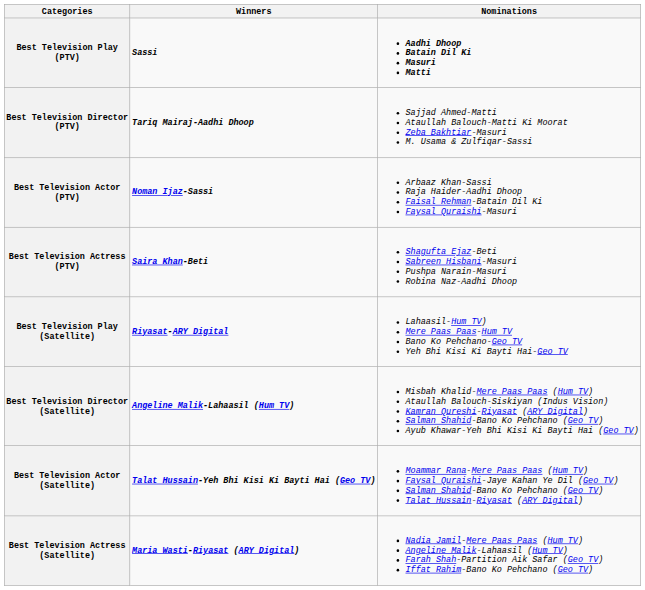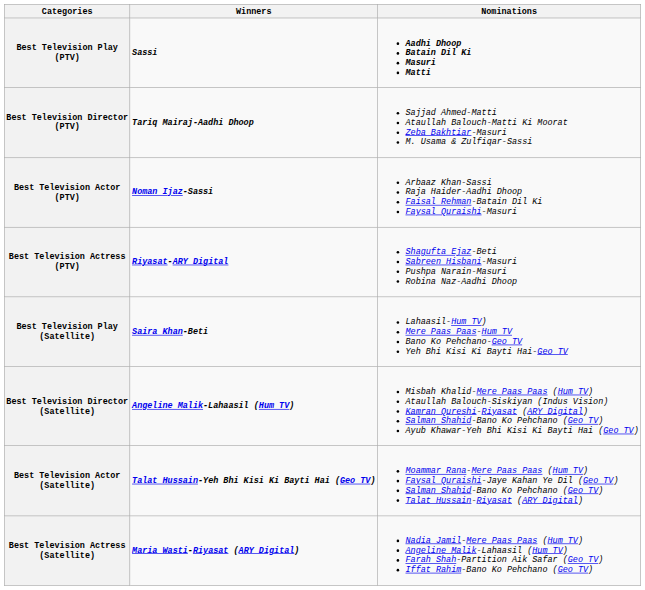 <table class="wikitable style">
 <tr>
 <th>Categories</th>
 <th>Winners</th>
 <th>Nominations</th>
 </tr>
 <tr>
 <th><strong>Best Television Play </strong><br>(PTV)</th>
 <td><strong><em>Sassi</em></strong></td>
 <td><strong><br><ul><li><em>Aadhi Dhoop</em></li><li><em>Batain Dil Ki</em></li><li><em>Masuri</em></li><li><em>Matti</em></li></ul></strong></td>
 </tr>
 <tr>
 <th><strong>Best Television Director </strong><br>(PTV)</th>
 <td><strong><em>Tariq Mairaj-Aadhi Dhoop</em></strong></td>
 <td><br><ul><li><em>Sajjad Ahmed-Matti</em></li><li><em>Ataullah Balouch-Matti Ki Moorat</em></li><li><em><a href='#'>Zeba Bakhtiar</a>-Masuri</em></li><li><em>M. Usama & Zulfiqar-Sassi</em></li></ul></td>
 </tr>
 <tr>
 <th><strong>Best Television Actor </strong><br>(PTV)</th>
 <td><strong><em><a href='#'>Noman Ijaz</a>-Sassi</em></strong></td>
 <td><br><ul><li><em>Arbaaz Khan-Sassi</em></li><li><em>Raja Haider-Aadhi Dhoop</em></li><li><em><a href='#'>Faisal Rehman</a>-Batain Dil Ki</em></li><li><em><a href='#'>Faysal Quraishi</a>-Masuri</em></li></ul></td>
 </tr>
 <tr>
 <th><strong>Best Television Actress </strong><br>(PTV)</th>
-<td><strong><em><a href='#'>Saira Khan</a>-Beti</em></strong></td>
+<td><strong><em><a href='#'>Riyasat</a>-<a href='#'>ARY Digital</a></em></strong></td>
 <td><br><ul><li><em><a href='#'>Shagufta Ejaz</a>-Beti</em></li><li><em><a href='#'>Sabreen Hisbani</a>-Masuri</em></li><li><em>Pushpa Narain-Masuri</em></li><li><em>Robina Naz-Aadhi Dhoop</em></li></ul></td>
 </tr>
 <tr>
 <th><strong>Best Television Play</strong><br>(Satellite)</th>
-<td><strong><em><a href='#'>Riyasat</a>-<a href='#'>ARY Digital</a></em></strong></td>
+<td><strong><em><a href='#'>Saira Khan</a>-Beti</em></strong></td>
 <td><br><ul><li><em>Lahaasil-<a href='#'>Hum TV</a>)</em></li><li><em><a href='#'>Mere Paas Paas</a>-<a href='#'>Hum TV</a></em></li><li><em>Bano Ko Pehchano-<a href='#'>Geo TV</a></em></li><li><em>Yeh Bhi Kisi Ki Bayti Hai-<a href='#'>Geo TV</a></em></li></ul></td>
 </tr>
 <tr>
 <th><strong>Best Television Director</strong><br>(Satellite)</th>
 <td><strong><em><a href='#'>Angeline Malik</a>-Lahaasil (<a href='#'>Hum TV</a>)</em></strong></td>
 <td><br><ul><li><em>Misbah Khalid-<a href='#'>Mere Paas Paas</a> (<a href='#'>Hum TV</a>)</em></li><li><em>Ataullah Balouch-Siskiyan (Indus Vision)</em></li><li><em><a href='#'>Kamran Qureshi</a>-<a href='#'>Riyasat</a> (<a href='#'>ARY Digital</a>)</em></li><li><em><a href='#'>Salman Shahid</a>-Bano Ko Pehchano (<a href='#'>Geo TV</a>)</em></li><li><em>Ayub Khawar-Yeh Bhi Kisi Ki Bayti Hai (<a href='#'>Geo TV</a>)</em></li></ul></td>
 </tr>
 <tr>
 <th><strong>Best Television Actor </strong><br>(Satellite)</th>
 <td><strong><em><a href='#'>Talat Hussain</a>-Yeh Bhi Kisi Ki Bayti Hai (<a href='#'>Geo TV</a>)</em></strong></td>
 <td><br><ul><li><em><a href='#'>Moammar Rana</a>-<a href='#'>Mere Paas Paas</a> (<a href='#'>Hum TV</a>)</em></li><li><em><a href='#'>Faysal Quraishi</a>-Jaye Kahan Ye Dil (<a href='#'>Geo TV</a>)</em></li><li><em><a href='#'>Salman Shahid</a>-Bano Ko Pehchano (<a href='#'>Geo TV</a>)</em></li><li><em><a href='#'>Talat Hussain</a>-<a href='#'>Riyasat</a> (<a href='#'>ARY Digital</a>)</em></li></ul></td>
 </tr>
 <tr>
 <th><strong>Best Television Actress </strong><br>(Satellite)</th>
 <td><strong><em><a href='#'>Maria Wasti</a>-<a href='#'>Riyasat</a> (<a href='#'>ARY Digital</a>)</em></strong></td>
 <td><br><ul><li><em><a href='#'>Nadia Jamil</a>-<a href='#'>Mere Paas Paas</a> (<a href='#'>Hum TV</a>)</em></li><li><em><a href='#'>Angeline Malik</a>-Lahaasil (<a href='#'>Hum TV</a>)</em></li><li><em><a href='#'>Farah Shah</a>-Partition Aik Safar (<a href='#'>Geo TV</a>)</em></li><li><em><a href='#'>Iffat Rahim</a>-Bano Ko Pehchano (<a href='#'>Geo TV</a>)</em></li></ul></td>
 </tr>
 </table>
